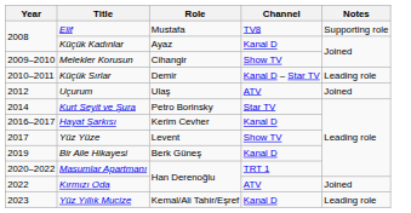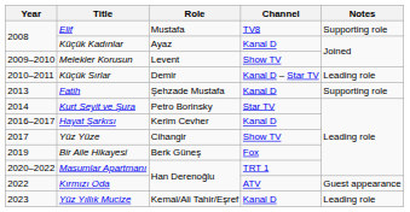 <table class="wikitable" style="font-size: 80%;">
 <tr>
 <th>Year</th>
 <th>Title</th>
 <th>Role</th>
 <th>Channel</th>
 <th>Notes</th>
 </tr>
 <tr>
 <td rowspan="2">2008</td>
 <td><em><a href='#'>Elif</a></em></td>
 <td>Mustafa</td>
 <td><a href='#'>TV8</a></td>
 <td>Supporting role</td>
 </tr>
 <tr>
 <td><em>Küçük Kadınlar</em></td>
 <td>Ayaz</td>
 <td><a href='#'>Kanal D</a></td>
 <td rowspan="2">Joined</td>
 </tr>
 <tr>
 <td>2009–2010</td>
 <td><em>Melekler Korusun</em></td>
-<td>Cihangir</td>
+<td>Levent</td>
 <td><a href='#'>Show TV</a></td>
 </tr>
 <tr>
 <td>2010–2011</td>
 <td><em>Küçük Sırlar</em></td>
 <td>Demir</td>
 <td><a href='#'>Kanal D</a> – <a href='#'>Star TV</a></td>
 <td>Leading role</td>
 </tr>
 <tr>
-<td>2012</td>
-<td><em>Uçurum</em></td>
-<td>Ulaş</td>
-<td><a href='#'>ATV</a></td>
-<td>Joined</td>
+<td>2013</td>
+<td><em><a href='#'>Fatih</a></em></td>
+<td>Şehzade Mustafa</td>
+<td><a href='#'>Kanal D</a></td>
+<td>Supporting role</td>
 </tr>
 <tr>
 <td>2014</td>
 <td><em><a href='#'>Kurt Seyit ve Şura</a></em></td>
 <td>Petro Borinsky</td>
 <td><a href='#'>Star TV</a></td>
 <td rowspan="5">Leading role</td>
 </tr>
 <tr>
 <td>2016–2017</td>
 <td><em><a href='#'>Hayat Şarkısı</a></em></td>
 <td>Kerim Cevher</td>
 <td><a href='#'>Kanal D</a></td>
 </tr>
 <tr>
 <td>2017</td>
 <td><em>Yüz Yüze</em></td>
-<td>Levent</td>
+<td>Cihangir</td>
 <td><a href='#'>Show TV</a></td>
 </tr>
 <tr>
 <td>2019</td>
 <td><em>Bir Aile Hikayesi</em></td>
 <td>Berk Güneş</td>
-<td><a href='#'>Kanal D</a></td>
+<td><a href='#'>Fox</a></td>
 </tr>
 <tr>
 <td>2020–2022</td>
 <td><em><a href='#'>Masumlar Apartmanı</a></em></td>
 <td rowspan="2">Han Derenoğlu</td>
 <td><a href='#'>TRT 1</a></td>
 </tr>
 <tr>
 <td>2022</td>
 <td><em><a href='#'>Kırmızı Oda</a></em></td>
 <td><a href='#'>ATV</a></td>
-<td>Joined</td>
+<td>Guest appearance</td>
 </tr>
 <tr>
 <td>2023</td>
 <td><em><a href='#'>Yüz Yıllık Mucize</a></em></td>
 <td>Kemal/Ali Tahir/Eşref</td>
 <td><a href='#'>Kanal D</a></td>
 <td>Leading role</td>
 </tr>
 </table>
